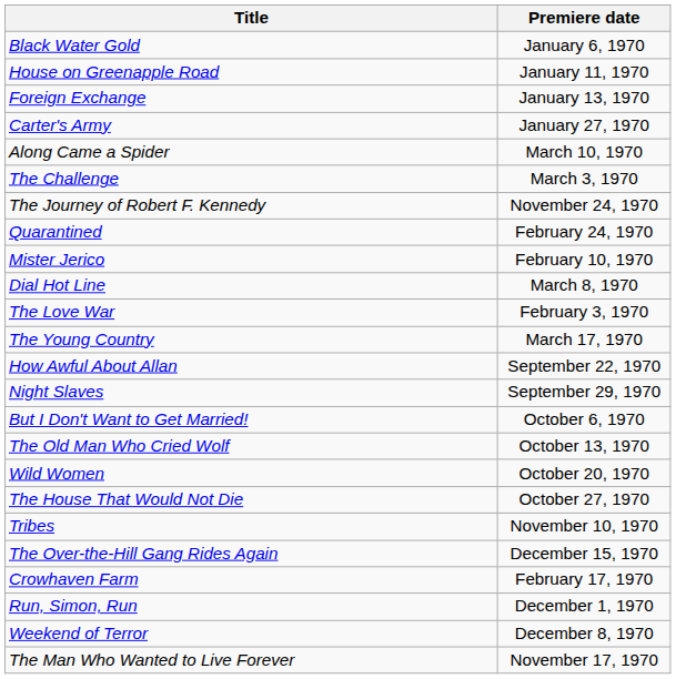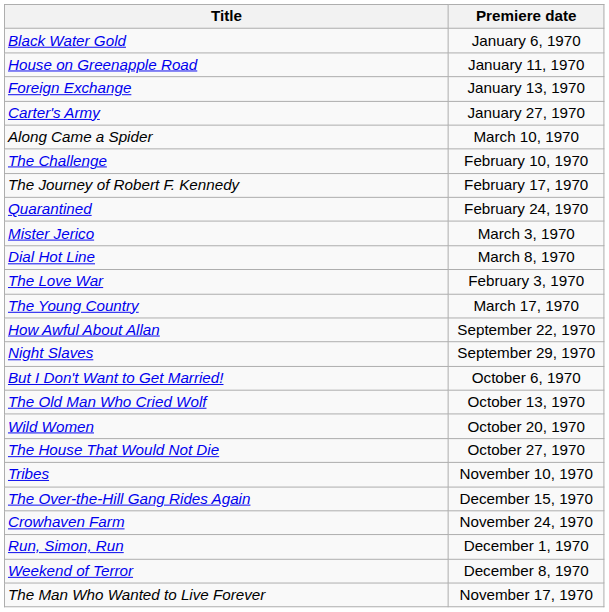 <table class="wikitable plainrowheaders sortable" style="width:50%;text-align:center;">
 <tr>
 <th scope="col" style="width:40%;">Title</th>
 <th scope="col" style="width:14%;">Premiere date</th>
 </tr>
 <tr>
 <td scope="row" style="text-align:left;"><em><a href='#'>Black Water Gold</a></em></td>
 <td>January 6, 1970</td>
 </tr>
 <tr>
 <td scope="row" style="text-align:left;"><em><a href='#'>House on Greenapple Road</a></em></td>
 <td>January 11, 1970</td>
 </tr>
 <tr>
 <td scope="row" style="text-align:left;"><em><a href='#'>Foreign Exchange</a></em></td>
 <td>January 13, 1970</td>
 </tr>
 <tr>
 <td scope="row" style="text-align:left;"><em><a href='#'>Carter's Army</a></em></td>
 <td>January 27, 1970</td>
 </tr>
 <tr>
 <td scope="row" style="text-align:left;"><em>Along Came a Spider</em></td>
 <td>March 10, 1970</td>
 </tr>
 <tr>
 <td scope="row" style="text-align:left;"><em><a href='#'>The Challenge</a></em></td>
-<td>March 3, 1970</td>
+<td>February 10, 1970</td>
 </tr>
 <tr>
 <td scope="row" style="text-align:left;"><em>The Journey of Robert F. Kennedy</em></td>
-<td>November 24, 1970</td>
+<td>February 17, 1970</td>
 </tr>
 <tr>
 <td scope="row" style="text-align:left;"><em><a href='#'>Quarantined</a></em></td>
 <td>February 24, 1970</td>
 </tr>
 <tr>
 <td scope="row" style="text-align:left;"><em><a href='#'>Mister Jerico</a></em></td>
-<td>February 10, 1970</td>
+<td>March 3, 1970</td>
 </tr>
 <tr>
 <td scope="row" style="text-align:left;"><em><a href='#'>Dial Hot Line</a></em></td>
 <td>March 8, 1970</td>
 </tr>
 <tr>
 <td scope="row" style="text-align:left;"><em><a href='#'>The Love War</a></em></td>
 <td>February 3, 1970</td>
 </tr>
 <tr>
 <td scope="row" style="text-align:left;"><em><a href='#'>The Young Country</a></em></td>
 <td>March 17, 1970</td>
 </tr>
 <tr>
 <td scope="row" style="text-align:left;"><em><a href='#'>How Awful About Allan</a></em></td>
 <td>September 22, 1970</td>
 </tr>
 <tr>
 <td scope="row" style="text-align:left;"><em><a href='#'>Night Slaves</a></em></td>
 <td>September 29, 1970</td>
 </tr>
 <tr>
 <td scope="row" style="text-align:left;"><em><a href='#'>But I Don't Want to Get Married!</a></em></td>
 <td>October 6, 1970</td>
 </tr>
 <tr>
 <td scope="row" style="text-align:left;"><em><a href='#'>The Old Man Who Cried Wolf</a></em></td>
 <td>October 13, 1970</td>
 </tr>
 <tr>
 <td scope="row" style="text-align:left;"><em><a href='#'>Wild Women</a></em></td>
 <td>October 20, 1970</td>
 </tr>
 <tr>
 <td scope="row" style="text-align:left;"><em><a href='#'>The House That Would Not Die</a></em></td>
 <td>October 27, 1970</td>
 </tr>
 <tr>
 <td scope="row" style="text-align:left;"><em><a href='#'>Tribes</a></em></td>
 <td>November 10, 1970</td>
 </tr>
 <tr>
 <td scope="row" style="text-align:left;"><em><a href='#'>The Over-the-Hill Gang Rides Again</a></em></td>
 <td>December 15, 1970</td>
 </tr>
 <tr>
 <td scope="row" style="text-align:left;"><em><a href='#'>Crowhaven Farm</a></em></td>
-<td>February 17, 1970</td>
+<td>November 24, 1970</td>
 </tr>
 <tr>
 <td scope="row" style="text-align:left;"><em><a href='#'>Run, Simon, Run</a></em></td>
 <td>December 1, 1970</td>
 </tr>
 <tr>
 <td scope="row" style="text-align:left;"><em><a href='#'>Weekend of Terror</a></em></td>
 <td>December 8, 1970</td>
 </tr>
 <tr>
 <td scope="row" style="text-align:left;"><em>The Man Who Wanted to Live Forever</em></td>
 <td>November 17, 1970</td>
 </tr>
 </table>
